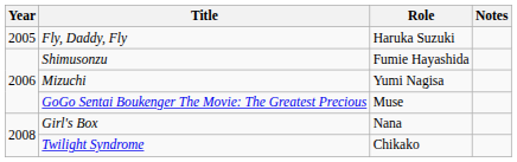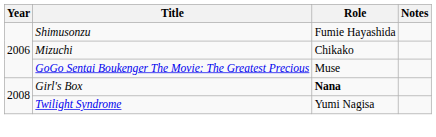 <table class="wikitable">
 <tr>
 <th>Year</th>
 <th>Title</th>
 <th>Role</th>
 <th>Notes</th>
-</tr>
-<tr>
-<td>2005</td>
-<td><em>Fly, Daddy, Fly</em></td>
-<td>Haruka Suzuki</td>
-<td></td>
 </tr>
 <tr>
 <td rowspan="3">2006</td>
 <td><em>Shimusonzu</em></td>
 <td>Fumie Hayashida</td>
 <td></td>
 </tr>
 <tr>
 <td><em>Mizuchi</em></td>
-<td>Yumi Nagisa</td>
+<td>Chikako</td>
 <td></td>
 </tr>
 <tr>
 <td><em><a href='#'>GoGo Sentai Boukenger The Movie: The Greatest Precious</a></em></td>
 <td>Muse</td>
 <td></td>
 </tr>
 <tr>
 <td rowspan="2">2008</td>
 <td><em>Girl's Box</em></td>
-<td>Nana</td>
+<td><strong>Nana</strong></td>
 <td></td>
 </tr>
 <tr>
 <td><em><a href='#'>Twilight Syndrome</a></em></td>
-<td>Chikako</td>
+<td>Yumi Nagisa</td>
 <td></td>
 </tr>
 </table>
